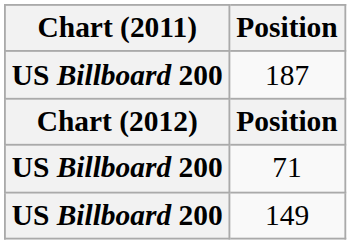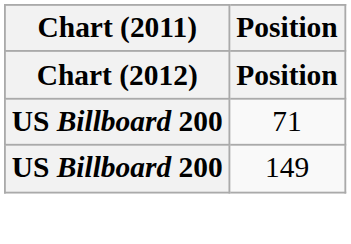 <table class="wikitable sortable plainrowheaders">
 <tr>
 <th>Chart (2011)</th>
 <th>Position</th>
-</tr>
-<tr>
-<th scope="row">US <em>Billboard</em> 200</th>
-<td style="text-align:center;">187</td>
 </tr>
 <tr>
 <th>Chart (2012)</th>
 <th>Position</th>
 </tr>
 <tr>
 <th scope="row">US <em>Billboard</em> 200</th>
 <td style="text-align:center;">71</td>
 </tr>
 <tr>
 <th scope="row">US <em>Billboard</em> 200</th>
 <td style="text-align:center;">149</td>
 </tr>
 </table>
